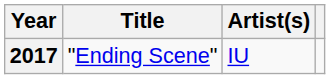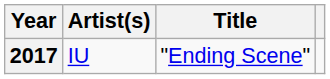 <table class="wikitable plainrowheaders">
 <tr>
 <th scope="col">Year</th>
+<th scope="col">Artist(s)</th>
 <th scope="col">Title</th>
-<th scope="col">Artist(s)</th>
 <th scope="col"></th>
 </tr>
 <tr>
 <th scope="row">2017</th>
+<td><a href='#'>IU</a></td>
 <td>"<a href='#'>Ending Scene</a>"</td>
-<td><a href='#'>IU</a></td>
 <td style="text-align:center"></td>
 </tr>
 </table>
